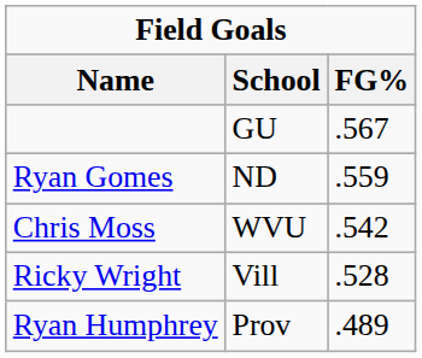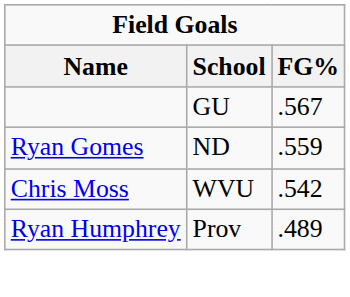 <table class="wikitable">
 <tr>
 <td colspan=3 style="text-align:center;"><strong>Field Goals</strong></td>
 </tr>
 <tr>
 <th>Name</th>
 <th>School</th>
 <th>FG%</th>
 </tr>
 <tr>
 <td></td>
 <td>GU</td>
 <td>.567</td>
 </tr>
 <tr>
 <td><a href='#'>Ryan Gomes</a></td>
 <td>ND</td>
 <td>.559</td>
 </tr>
 <tr>
 <td><a href='#'>Chris Moss</a></td>
 <td>WVU</td>
 <td>.542</td>
 </tr>
 <tr>
-<td><a href='#'>Ricky Wright</a></td>
-<td>Vill</td>
-<td>.528</td>
-</tr>
-<tr>
 <td><a href='#'>Ryan Humphrey</a></td>
 <td>Prov</td>
 <td>.489</td>
 </tr>
 </table>
